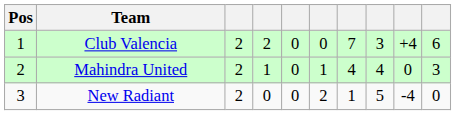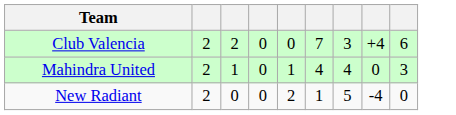 <table class="wikitable" style="text-align: center;">
 <tr>
-<th width="20">Pos</th>
 <th width="175">Team</th>
 <th width="20"></th>
 <th width="20"></th>
 <th width="20"></th>
 <th width="20"></th>
 <th width="20"></th>
 <th width="20"></th>
 <th width="20"></th>
 <th width="20"></th>
 </tr>
 <tr style="background:#ccffcc">
-<td>1</td>
 <td><a href='#'>Club Valencia</a></td>
 <td>2</td>
 <td>2</td>
 <td>0</td>
 <td>0</td>
 <td>7</td>
 <td>3</td>
 <td>+4</td>
 <td>6</td>
 </tr>
 <tr style="background:#ccffcc">
-<td>2</td>
 <td><a href='#'>Mahindra United</a></td>
 <td>2</td>
 <td>1</td>
 <td>0</td>
 <td>1</td>
 <td>4</td>
 <td>4</td>
 <td>0</td>
 <td>3</td>
 </tr>
 <tr>
-<td>3</td>
 <td><a href='#'>New Radiant</a></td>
 <td>2</td>
 <td>0</td>
 <td>0</td>
 <td>2</td>
 <td>1</td>
 <td>5</td>
 <td>-4</td>
 <td>0</td>
 </tr>
 </table>
